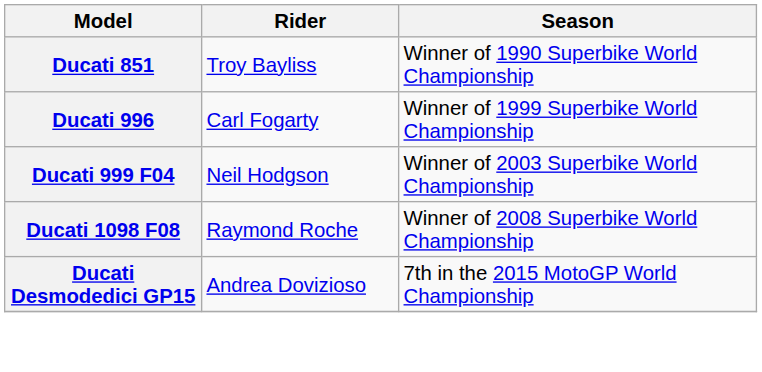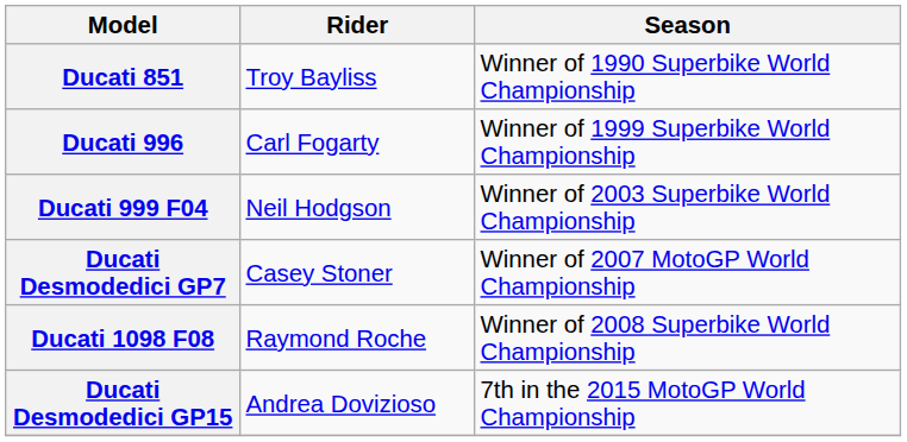 <table class="sortable wikitable plainrowheaders" style="font-size:95%;">
 <tr>
 <th scope="col" width=140>Model</th>
 <th scope="col" width=140>Rider</th>
 <th scope="col" width=260>Season</th>
 </tr>
 <tr>
 <th scope=row><a href='#'>Ducati 851</a></th>
 <td> <a href='#'>Troy Bayliss</a></td>
 <td>Winner of <a href='#'>1990 Superbike World Championship</a></td>
 </tr>
 <tr>
 <th scope=row><a href='#'>Ducati 996</a></th>
 <td> <a href='#'>Carl Fogarty</a></td>
 <td>Winner of <a href='#'>1999 Superbike World Championship</a></td>
 </tr>
 <tr>
 <th scope=row><a href='#'>Ducati 999 F04</a></th>
 <td> <a href='#'>Neil Hodgson</a></td>
 <td>Winner of <a href='#'>2003 Superbike World Championship</a></td>
 </tr>
 <tr>
+<th scope=row><a href='#'>Ducati Desmodedici GP7</a></th>
+<td> <a href='#'>Casey Stoner</a></td>
+<td>Winner of <a href='#'>2007 MotoGP World Championship</a></td>
+</tr>
+<tr>
 <th scope=row><a href='#'>Ducati 1098 F08</a></th>
 <td> <a href='#'>Raymond Roche</a></td>
 <td>Winner of <a href='#'>2008 Superbike World Championship</a></td>
 </tr>
 <tr>
 <th scope=row><a href='#'>Ducati Desmodedici GP15</a></th>
 <td> <a href='#'>Andrea Dovizioso</a></td>
 <td>7th in the <a href='#'>2015 MotoGP World Championship</a></td>
 </tr>
 <tr>
 </tr>
 </table>
